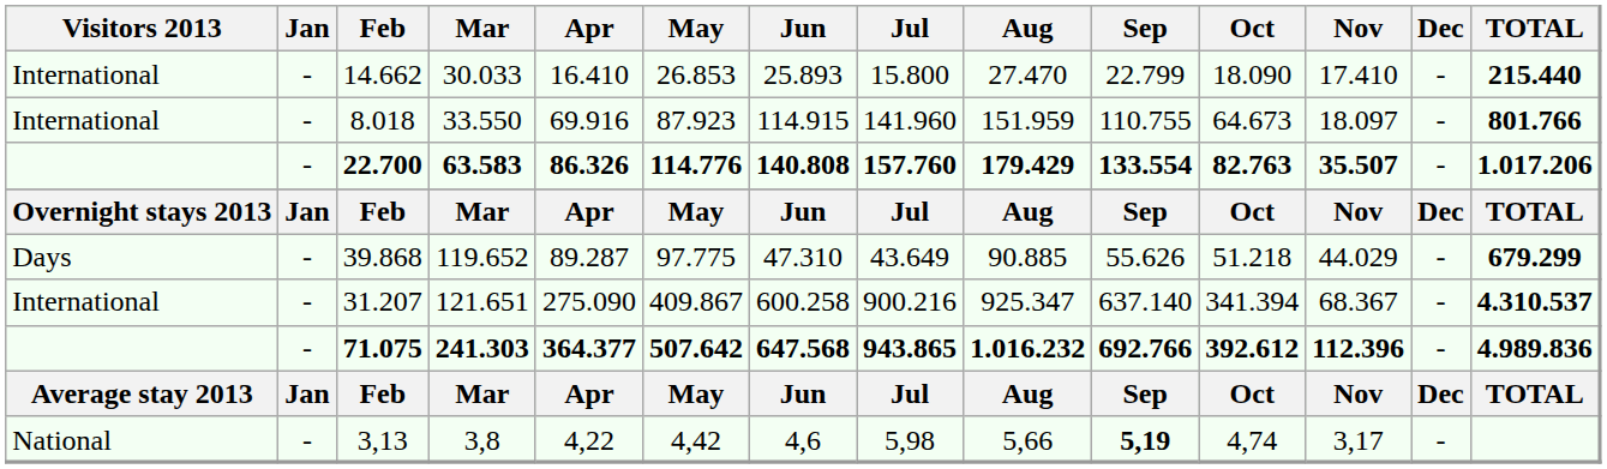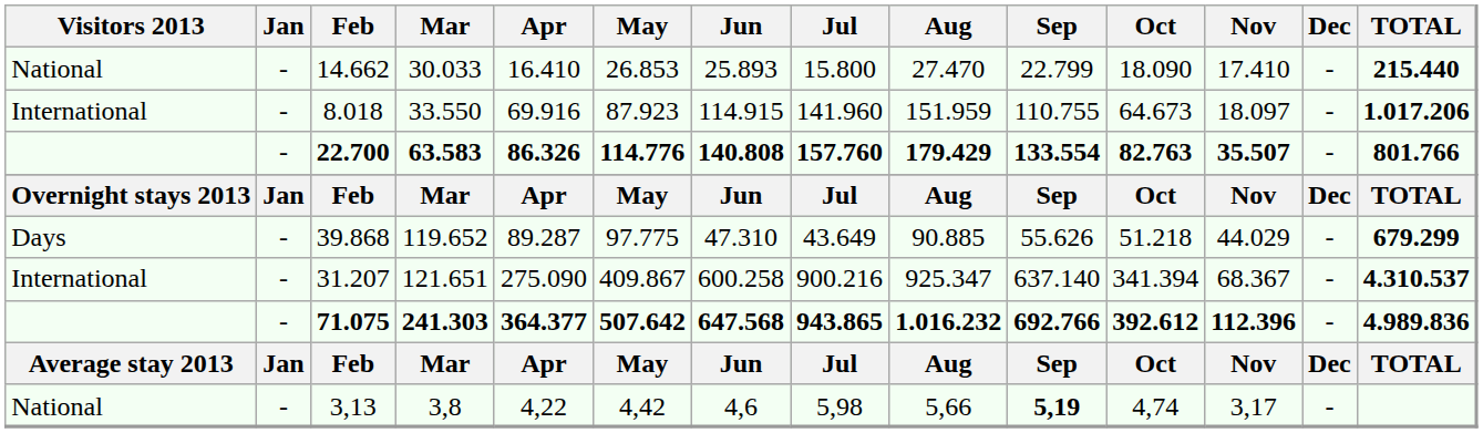 <table class="wikitable" align="center" rules="all" cellspacing="0" cellpadding="4" style="border: 1px solid #999; border-right: 2px solid #999; border-bottom:2px solid #999; background: #f3fff3">
 <tr style="background: #ddffdd">
 <th>Visitors 2013</th>
 <th>Jan</th>
 <th>Feb</th>
 <th>Mar</th>
 <th>Apr</th>
 <th>May</th>
 <th>Jun</th>
 <th>Jul</th>
 <th>Aug</th>
 <th>Sep</th>
 <th>Oct</th>
 <th>Nov</th>
 <th>Dec</th>
 <th>TOTAL</th>
 </tr>
 <tr>
-<td align=left>International</td>
+<td align=left>National</td>
 <td align=center>-</td>
 <td align=center>14.662</td>
 <td align=center>30.033</td>
 <td align=center>16.410</td>
 <td align=center>26.853</td>
 <td align=center>25.893</td>
 <td align=center>15.800</td>
 <td align=center>27.470</td>
 <td align=center>22.799</td>
 <td align=center>18.090</td>
 <td align=center>17.410</td>
 <td align=center>-</td>
 <td align=center><strong>215.440</strong></td>
 </tr>
 <tr>
 <td align=left>International</td>
 <td align=center>-</td>
 <td align=center>8.018</td>
 <td align=center>33.550</td>
 <td align=center>69.916</td>
 <td align=center>87.923</td>
 <td align=center>114.915</td>
 <td align=center>141.960</td>
 <td align=center>151.959</td>
 <td align=center>110.755</td>
 <td align=center>64.673</td>
 <td align=center>18.097</td>
 <td align=center>-</td>
-<td align=center><strong>801.766</strong></td>
+<td align=center><strong>1.017.206</strong></td>
 </tr>
 <tr>
 <td align=left></td>
 <td align=center>-</td>
 <td align=center><strong>22.700</strong></td>
 <td align=center><strong>63.583</strong></td>
 <td align=center><strong>86.326</strong></td>
 <td align=center><strong>114.776</strong></td>
 <td align=center><strong>140.808</strong></td>
 <td align=center><strong>157.760</strong></td>
 <td align=center><strong>179.429</strong></td>
 <td align=center><strong>133.554</strong></td>
 <td align=center><strong>82.763</strong></td>
 <td align=center><strong>35.507</strong></td>
 <td align=center>-</td>
-<td align=center><strong>1.017.206</strong></td>
+<td align=center><strong>801.766</strong></td>
 </tr>
 <tr>
 </tr>
 <tr style="background: #ddffdd">
 <th>Overnight stays 2013</th>
 <th>Jan</th>
 <th>Feb</th>
 <th>Mar</th>
 <th>Apr</th>
 <th>May</th>
 <th>Jun</th>
 <th>Jul</th>
 <th>Aug</th>
 <th>Sep</th>
 <th>Oct</th>
 <th>Nov</th>
 <th>Dec</th>
 <th>TOTAL</th>
 </tr>
 <tr>
 <td align=left>Days</td>
 <td align=center>-</td>
 <td align=center>39.868</td>
 <td align=center>119.652</td>
 <td align=center>89.287</td>
 <td align=center>97.775</td>
 <td align=center>47.310</td>
 <td align=center>43.649</td>
 <td align=center>90.885</td>
 <td align=center>55.626</td>
 <td align=center>51.218</td>
 <td align=center>44.029</td>
 <td align=center>-</td>
 <td align=center><strong>679.299</strong></td>
 </tr>
 <tr>
 <td align=left>International</td>
 <td align=center>-</td>
 <td align=center>31.207</td>
 <td align=center>121.651</td>
 <td align=center>275.090</td>
 <td align=center>409.867</td>
 <td align=center>600.258</td>
 <td align=center>900.216</td>
 <td align=center>925.347</td>
 <td align=center>637.140</td>
 <td align=center>341.394</td>
 <td align=center>68.367</td>
 <td align=center>-</td>
 <td align=center><strong>4.310.537</strong></td>
 </tr>
 <tr>
 <td align=left></td>
 <td align=center>-</td>
 <td align=center><strong>71.075</strong></td>
 <td align=center><strong>241.303</strong></td>
 <td align=center><strong>364.377</strong></td>
 <td align=center><strong>507.642</strong></td>
 <td align=center><strong>647.568</strong></td>
 <td align=center><strong>943.865</strong></td>
 <td align=center><strong>1.016.232</strong></td>
 <td align=center><strong>692.766</strong></td>
 <td align=center><strong>392.612</strong></td>
 <td align=center><strong>112.396</strong></td>
 <td align=center>-</td>
 <td align=center><strong>4.989.836</strong></td>
 </tr>
 <tr style="background: #ddffdd">
 <th>Average stay 2013</th>
 <th>Jan</th>
 <th>Feb</th>
 <th>Mar</th>
 <th>Apr</th>
 <th>May</th>
 <th>Jun</th>
 <th>Jul</th>
 <th>Aug</th>
 <th>Sep</th>
 <th>Oct</th>
 <th>Nov</th>
 <th>Dec</th>
 <th>TOTAL</th>
 </tr>
 <tr>
 <td align=left>National</td>
 <td align=center>-</td>
 <td align=center>3,13</td>
 <td align=center>3,8</td>
 <td align=center>4,22</td>
 <td align=center>4,42</td>
 <td align=center>4,6</td>
 <td align=center>5,98</td>
 <td align=center>5,66</td>
 <td align=center><strong>5,19</strong></td>
 <td align=center>4,74</td>
 <td align=center>3,17</td>
 <td align=center>-</td>
 <td align=center></td>
 </tr>
 <tr>
 </tr>
 </table>
